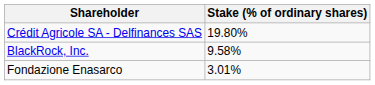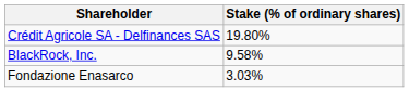 <table class="wikitable">
 <tr>
 <th>Shareholder</th>
 <th>Stake (% of ordinary shares)</th>
 </tr>
 <tr>
 <td><a href='#'>Crédit Agricole SA - Delfinances SAS</a></td>
 <td>19.80%</td>
 </tr>
 <tr>
 <td><a href='#'>BlackRock, Inc.</a></td>
 <td>9.58%</td>
 </tr>
 <tr>
 <td>Fondazione Enasarco</td>
-<td>3.01%</td>
+<td>3.03%</td>
 </tr>
 </table>
